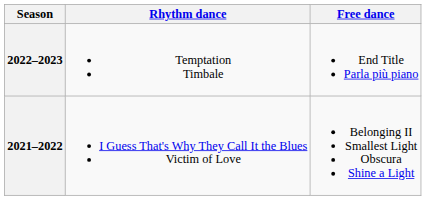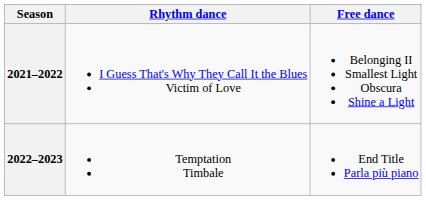 <table class=wikitable style=text-align:center>
 <tr>
 <th>Season</th>
 <th><a href='#'>Rhythm dance</a></th>
 <th><a href='#'>Free dance</a></th>
 </tr>
 <tr>
+<th>2021–2022 <br> </th>
+<td><br><ul><li> <a href='#'>I Guess That's Why They Call It the Blues</a></li><li> Victim of Love <br> </li></ul></td>
+<td><br><ul><li>Belonging II <br> </li><li>Smallest Light <br> </li><li>Obscura <br> </li><li><a href='#'>Shine a Light</a> <br> </li></ul></td>
+</tr>
+<tr>
 <th>2022–2023 <br> </th>
 <td><br><ul><li> Temptation <br> </li><li> Timbale <br> </li></ul></td>
 <td><br><ul><li>End Title <br> </li><li><a href='#'>Parla più piano</a> <br> </li></ul></td>
 </tr>
-<tr>
-<th>2021–2022 <br> </th>
-<td><br><ul><li> <a href='#'>I Guess That's Why They Call It the Blues</a></li><li> Victim of Love <br> </li></ul></td>
-<td><br><ul><li>Belonging II <br> </li><li>Smallest Light <br> </li><li>Obscura <br> </li><li><a href='#'>Shine a Light</a> <br> </li></ul></td>
-</tr>
 </table>
